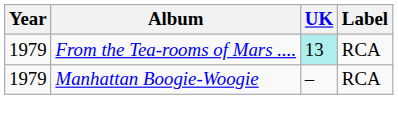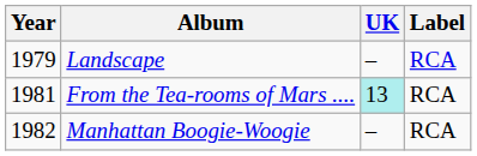 <table class="wikitable">
 <tr>
 <th>Year</th>
 <th>Album</th>
 <th><a href='#'>UK</a></th>
 <th>Label</th>
 </tr>
 <tr>
 <td>1979</td>
+<td><em><a href='#'>Landscape</a></em></td>
+<td>–</td>
+<td><a href='#'>RCA</a></td>
+</tr>
+<tr>
+<td>1981</td>
 <td><em><a href='#'>From the Tea-rooms of Mars ....</a></em></td>
 <td style="background: paleturquoise;">13</td>
 <td>RCA</td>
 </tr>
 <tr>
-<td>1979</td>
+<td>1982</td>
 <td><em><a href='#'>Manhattan Boogie-Woogie</a></em></td>
 <td>–</td>
 <td>RCA</td>
 </tr>
 </table>
